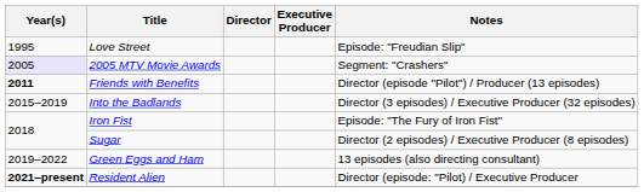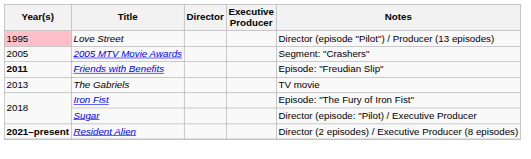 <table class="wikitable plainrowheaders">
 <tr>
 <th>Year(s)</th>
 <th>Title</th>
 <th>Director</th>
 <th>Executive<br>Producer</th>
 <th>Notes</th>
 </tr>
 <tr>
-<td>1995</td>
+<td style="background: pink;">1995</td>
 <td><em>Love Street</em></td>
 <td></td>
 <td></td>
-<td>Episode: "Freudian Slip"</td>
+<td>Director (episode "Pilot") / Producer (13 episodes)</td>
 </tr>
 <tr>
-<td style="background: lavender;">2005</td>
+<td>2005</td>
 <td><em><a href='#'>2005 MTV Movie Awards</a></em></td>
 <td></td>
 <td></td>
 <td>Segment: "Crashers"</td>
 </tr>
 <tr>
 <td><strong>2011</strong></td>
 <td><em><a href='#'>Friends with Benefits</a></em></td>
 <td></td>
 <td></td>
-<td>Director (episode "Pilot") / Producer (13 episodes)</td>
+<td>Episode: "Freudian Slip"</td>
 </tr>
 <tr>
-<td>2015–2019</td>
-<td><em><a href='#'>Into the Badlands</a></em></td>
+<td>2013</td>
+<td><em>The Gabriels</em></td>
 <td></td>
 <td></td>
-<td>Director (3 episodes) / Executive Producer (32 episodes)</td>
+<td>TV movie</td>
 </tr>
 <tr>
 <td rowspan=2>2018</td>
 <td><em><a href='#'>Iron Fist</a></em></td>
 <td></td>
 <td></td>
 <td>Episode: "The Fury of Iron Fist"</td>
 </tr>
 <tr>
 <td><em><a href='#'>Sugar</a></em></td>
 <td></td>
 <td></td>
-<td>Director (2 episodes) / Executive Producer (8 episodes)</td>
-</tr>
-<tr>
-<td>2019–2022</td>
-<td><em><a href='#'>Green Eggs and Ham</a></em></td>
-<td></td>
-<td></td>
-<td>13 episodes (also directing consultant)</td>
+<td>Director (episode: "Pilot) / Executive Producer</td>
 </tr>
 <tr>
 <td><strong>2021–present</strong></td>
 <td><em><a href='#'>Resident Alien</a></em></td>
 <td></td>
 <td></td>
-<td>Director (episode: "Pilot) / Executive Producer</td>
+<td>Director (2 episodes) / Executive Producer (8 episodes)</td>
 </tr>
 <tr>
 </tr>
 </table>
